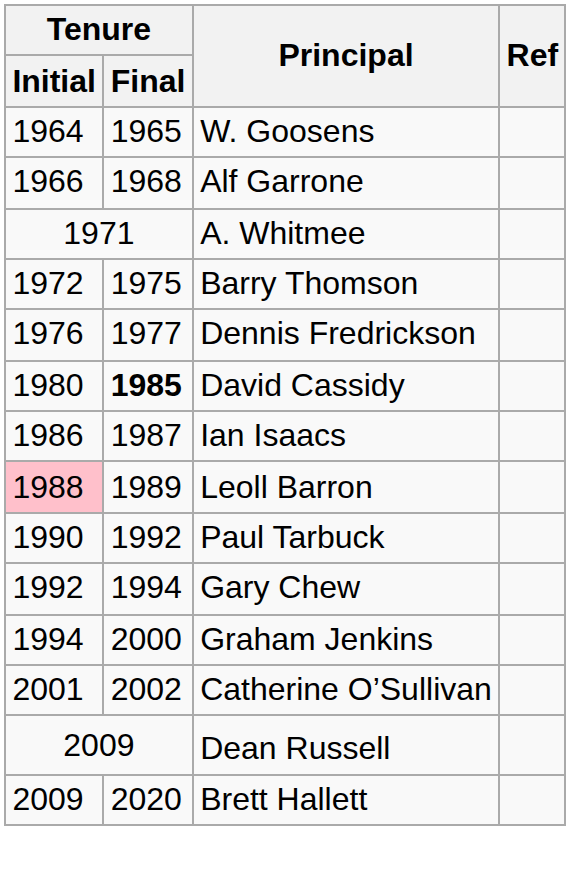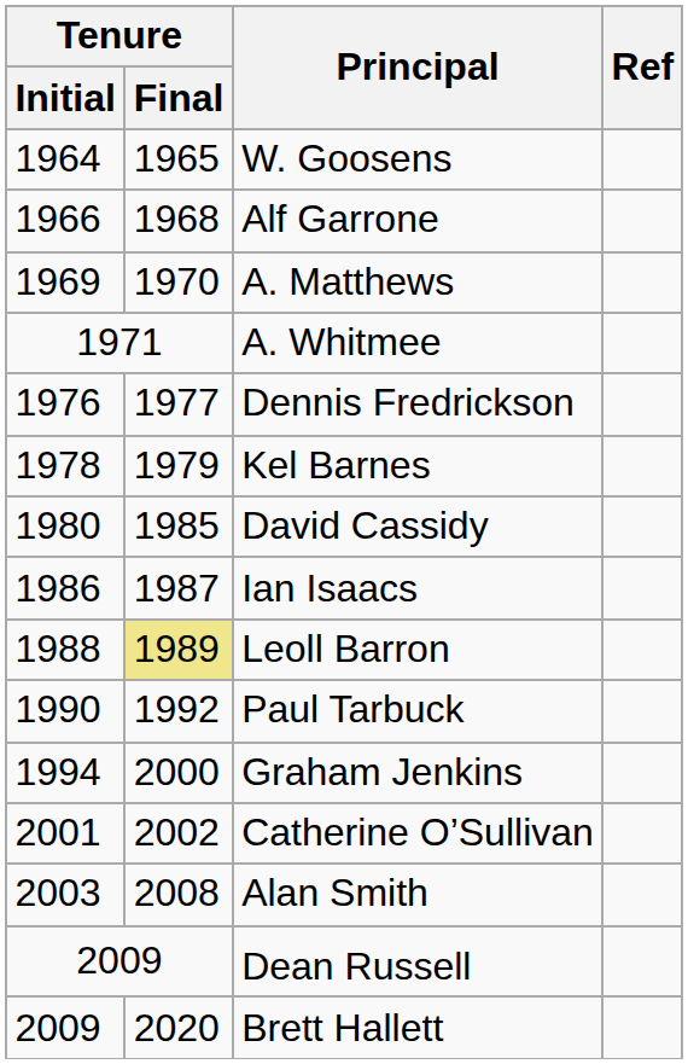 <table class="wikitable sortable">
 <tr>
 <th colspan=2>Tenure</th>
 <th rowspan=2>Principal</th>
 <th rowspan=2>Ref</th>
 </tr>
 <tr>
 <th>Initial</th>
 <th>Final</th>
 </tr>
 <tr>
 <td>1964</td>
 <td>1965</td>
 <td>W. Goosens</td>
 <td></td>
 </tr>
 <tr>
 <td>1966</td>
 <td>1968</td>
 <td>Alf Garrone</td>
 <td></td>
 </tr>
 <tr>
-<td colspan=2 style="text-align:center">1971</td>
-<td>A. Whitmee</td>
+<td>1969</td>
+<td>1970</td>
+<td>A. Matthews</td>
 <td></td>
 </tr>
 <tr>
-<td>1972</td>
-<td>1975</td>
-<td>Barry Thomson</td>
+<td colspan=2 style="text-align:center">1971</td>
+<td>A. Whitmee</td>
 <td></td>
 </tr>
 <tr>
 <td>1976</td>
 <td>1977</td>
 <td>Dennis Fredrickson</td>
 <td></td>
 </tr>
 <tr>
+<td>1978</td>
+<td>1979</td>
+<td>Kel Barnes</td>
+<td></td>
+</tr>
+<tr>
 <td>1980</td>
-<td><strong>1985</strong></td>
+<td>1985</td>
 <td>David Cassidy</td>
 <td></td>
 </tr>
 <tr>
 <td>1986</td>
 <td>1987</td>
 <td>Ian Isaacs</td>
 <td></td>
 </tr>
 <tr>
-<td style="background: pink;">1988</td>
-<td>1989</td>
+<td>1988</td>
+<td style="background: khaki;">1989</td>
 <td>Leoll Barron</td>
 <td></td>
 </tr>
 <tr>
 <td>1990</td>
 <td>1992</td>
 <td>Paul Tarbuck</td>
-<td></td>
-</tr>
-<tr>
-<td>1992</td>
-<td>1994</td>
-<td>Gary Chew</td>
 <td></td>
 </tr>
 <tr>
 <td>1994</td>
 <td>2000</td>
 <td>Graham Jenkins</td>
 <td></td>
 </tr>
 <tr>
 <td>2001</td>
 <td>2002</td>
 <td>Catherine O’Sullivan</td>
 <td></td>
 </tr>
 <tr>
+<td>2003</td>
+<td>2008</td>
+<td>Alan Smith</td>
+<td></td>
+</tr>
+<tr>
 <td colspan=2 style="text-align:center">2009</td>
 <td>Dean Russell <sup></sup></td>
 <td></td>
 </tr>
 <tr>
 <td>2009</td>
 <td>2020</td>
 <td>Brett Hallett</td>
 <td></td>
 </tr>
 </table>
